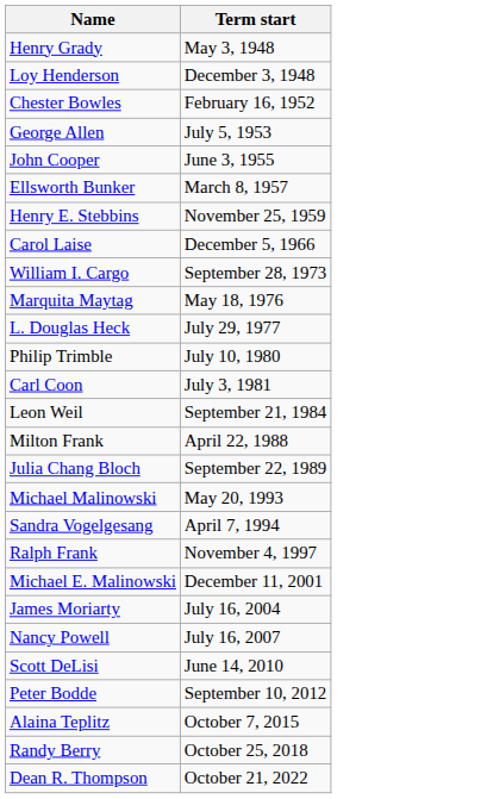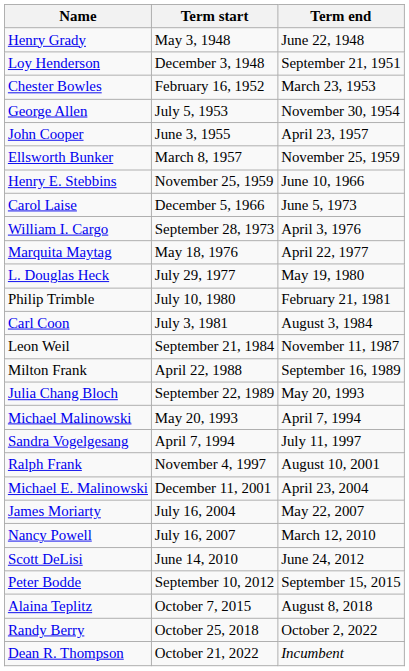 <table class="wikitable">
 <tr>
 <th>Name</th>
 <th>Term start</th>
+<th>Term end</th>
 </tr>
 <tr>
 <td><a href='#'>Henry Grady</a></td>
 <td>May 3, 1948</td>
+<td>June 22, 1948</td>
 </tr>
 <tr>
 <td><a href='#'>Loy Henderson</a></td>
 <td>December 3, 1948</td>
+<td>September 21, 1951</td>
 </tr>
 <tr>
 <td><a href='#'>Chester Bowles</a></td>
 <td>February 16, 1952</td>
+<td>March 23, 1953</td>
 </tr>
 <tr>
 <td><a href='#'>George Allen</a></td>
 <td>July 5, 1953</td>
+<td>November 30, 1954</td>
 </tr>
 <tr>
 <td><a href='#'>John Cooper</a></td>
 <td>June 3, 1955</td>
+<td>April 23, 1957</td>
 </tr>
 <tr>
 <td><a href='#'>Ellsworth Bunker</a></td>
 <td>March 8, 1957</td>
+<td>November 25, 1959</td>
 </tr>
 <tr>
 <td><a href='#'>Henry E. Stebbins</a></td>
 <td>November 25, 1959</td>
+<td>June 10, 1966</td>
 </tr>
 <tr>
 <td><a href='#'>Carol Laise</a></td>
 <td>December 5, 1966</td>
+<td>June 5, 1973</td>
 </tr>
 <tr>
 <td><a href='#'>William I. Cargo</a></td>
 <td>September 28, 1973</td>
+<td>April 3, 1976</td>
 </tr>
 <tr>
 <td><a href='#'>Marquita Maytag</a></td>
 <td>May 18, 1976</td>
+<td>April 22, 1977</td>
 </tr>
 <tr>
 <td><a href='#'>L. Douglas Heck</a></td>
 <td>July 29, 1977</td>
+<td>May 19, 1980</td>
 </tr>
 <tr>
 <td>Philip Trimble</td>
 <td>July 10, 1980</td>
+<td>February 21, 1981</td>
 </tr>
 <tr>
 <td><a href='#'>Carl Coon</a></td>
 <td>July 3, 1981</td>
+<td>August 3, 1984</td>
 </tr>
 <tr>
 <td>Leon Weil</td>
 <td>September 21, 1984</td>
+<td>November 11, 1987</td>
 </tr>
 <tr>
 <td>Milton Frank</td>
 <td>April 22, 1988</td>
+<td>September 16, 1989</td>
 </tr>
 <tr>
 <td><a href='#'>Julia Chang Bloch</a></td>
 <td>September 22, 1989</td>
+<td>May 20, 1993</td>
 </tr>
 <tr>
 <td><a href='#'>Michael Malinowski</a></td>
 <td>May 20, 1993</td>
+<td>April 7, 1994</td>
 </tr>
 <tr>
 <td><a href='#'>Sandra Vogelgesang</a></td>
 <td>April 7, 1994</td>
+<td>July 11, 1997</td>
 </tr>
 <tr>
 <td><a href='#'>Ralph Frank</a></td>
 <td>November 4, 1997</td>
+<td>August 10, 2001</td>
 </tr>
 <tr>
 <td><a href='#'>Michael E. Malinowski</a></td>
 <td>December 11, 2001</td>
+<td>April 23, 2004</td>
 </tr>
 <tr>
 <td><a href='#'>James Moriarty</a></td>
 <td>July 16, 2004</td>
+<td>May 22, 2007</td>
 </tr>
 <tr>
 <td><a href='#'>Nancy Powell</a></td>
 <td>July 16, 2007</td>
+<td>March 12, 2010</td>
 </tr>
 <tr>
 <td><a href='#'>Scott DeLisi</a></td>
 <td>June 14, 2010</td>
+<td>June 24, 2012</td>
 </tr>
 <tr>
 <td><a href='#'>Peter Bodde</a></td>
 <td>September 10, 2012</td>
+<td>September 15, 2015</td>
 </tr>
 <tr>
 <td><a href='#'>Alaina Teplitz</a></td>
 <td>October 7, 2015</td>
+<td>August 8, 2018</td>
 </tr>
 <tr>
 <td><a href='#'>Randy Berry</a></td>
 <td>October 25, 2018</td>
+<td>October 2, 2022</td>
 </tr>
 <tr>
 <td><a href='#'>Dean R. Thompson</a></td>
 <td>October 21, 2022</td>
+<td><em>Incumbent</em></td>
 </tr>
 </table>
